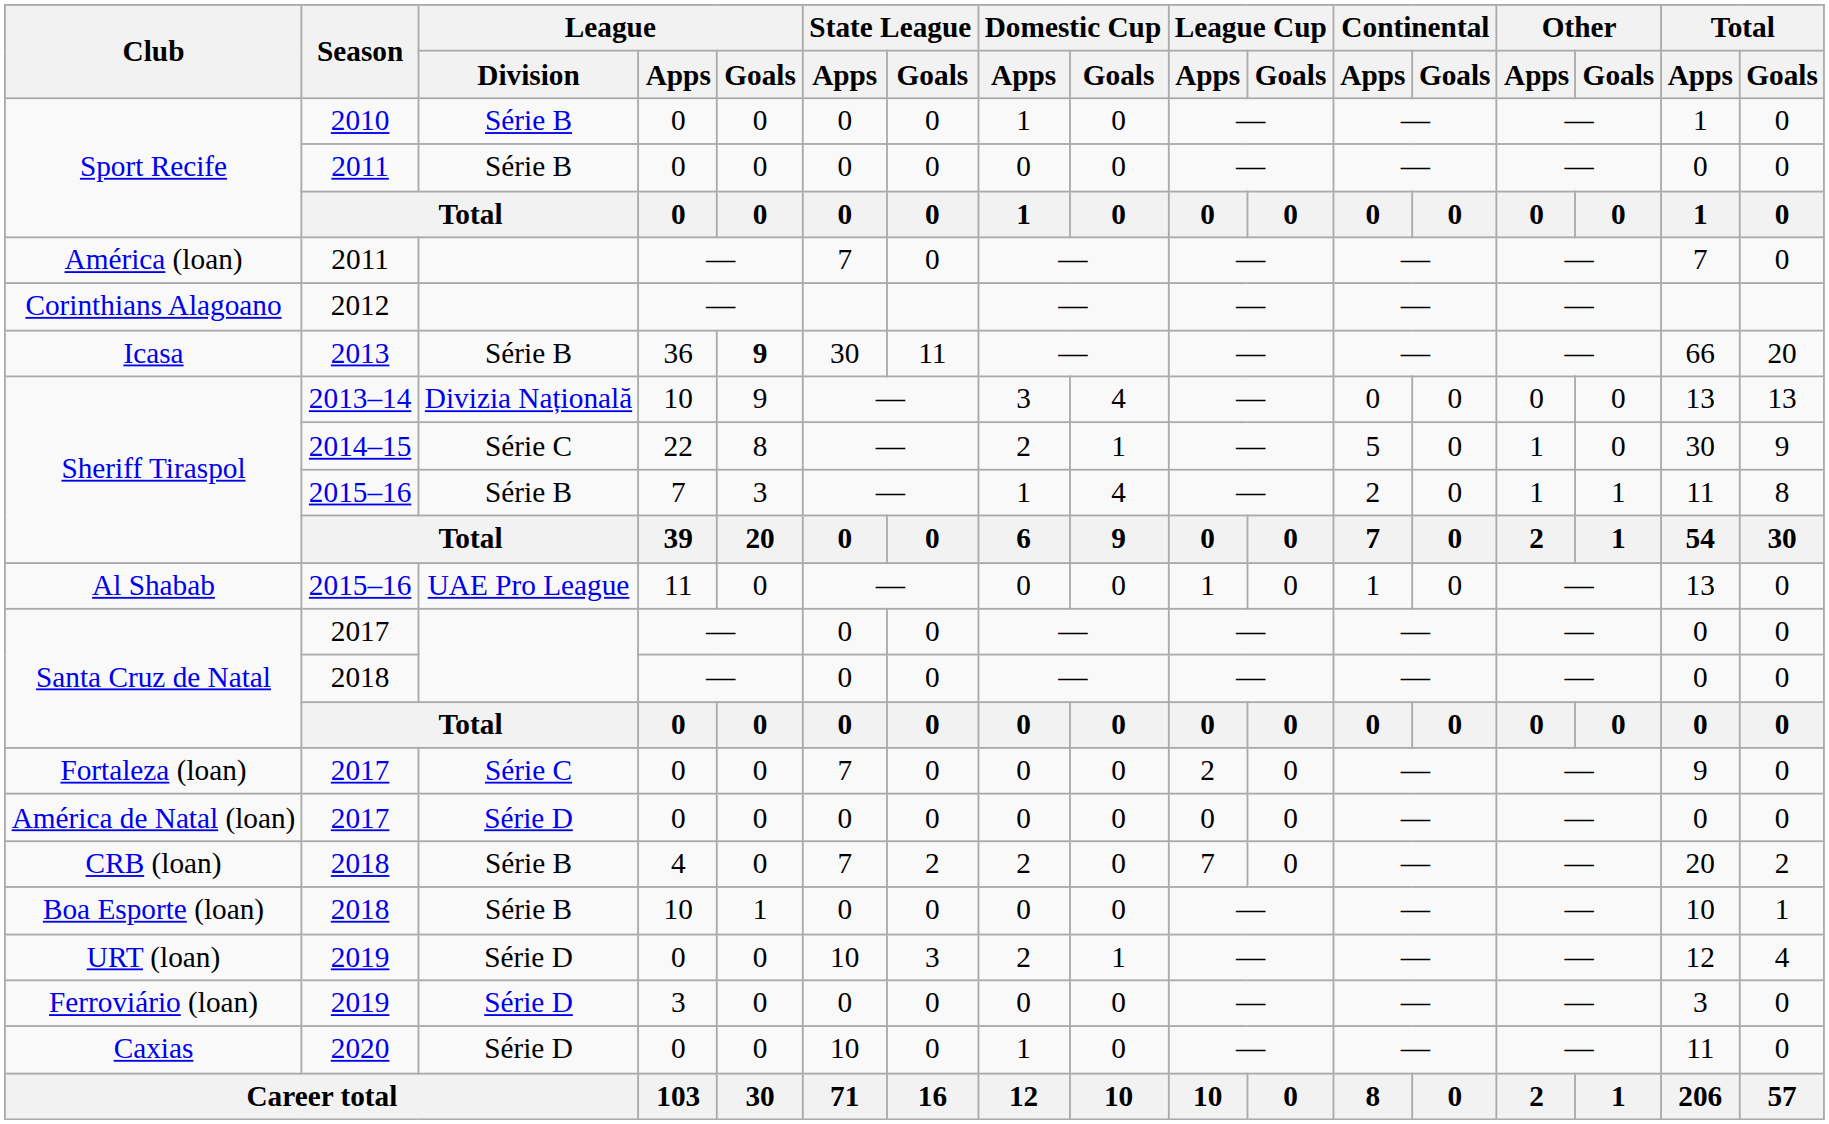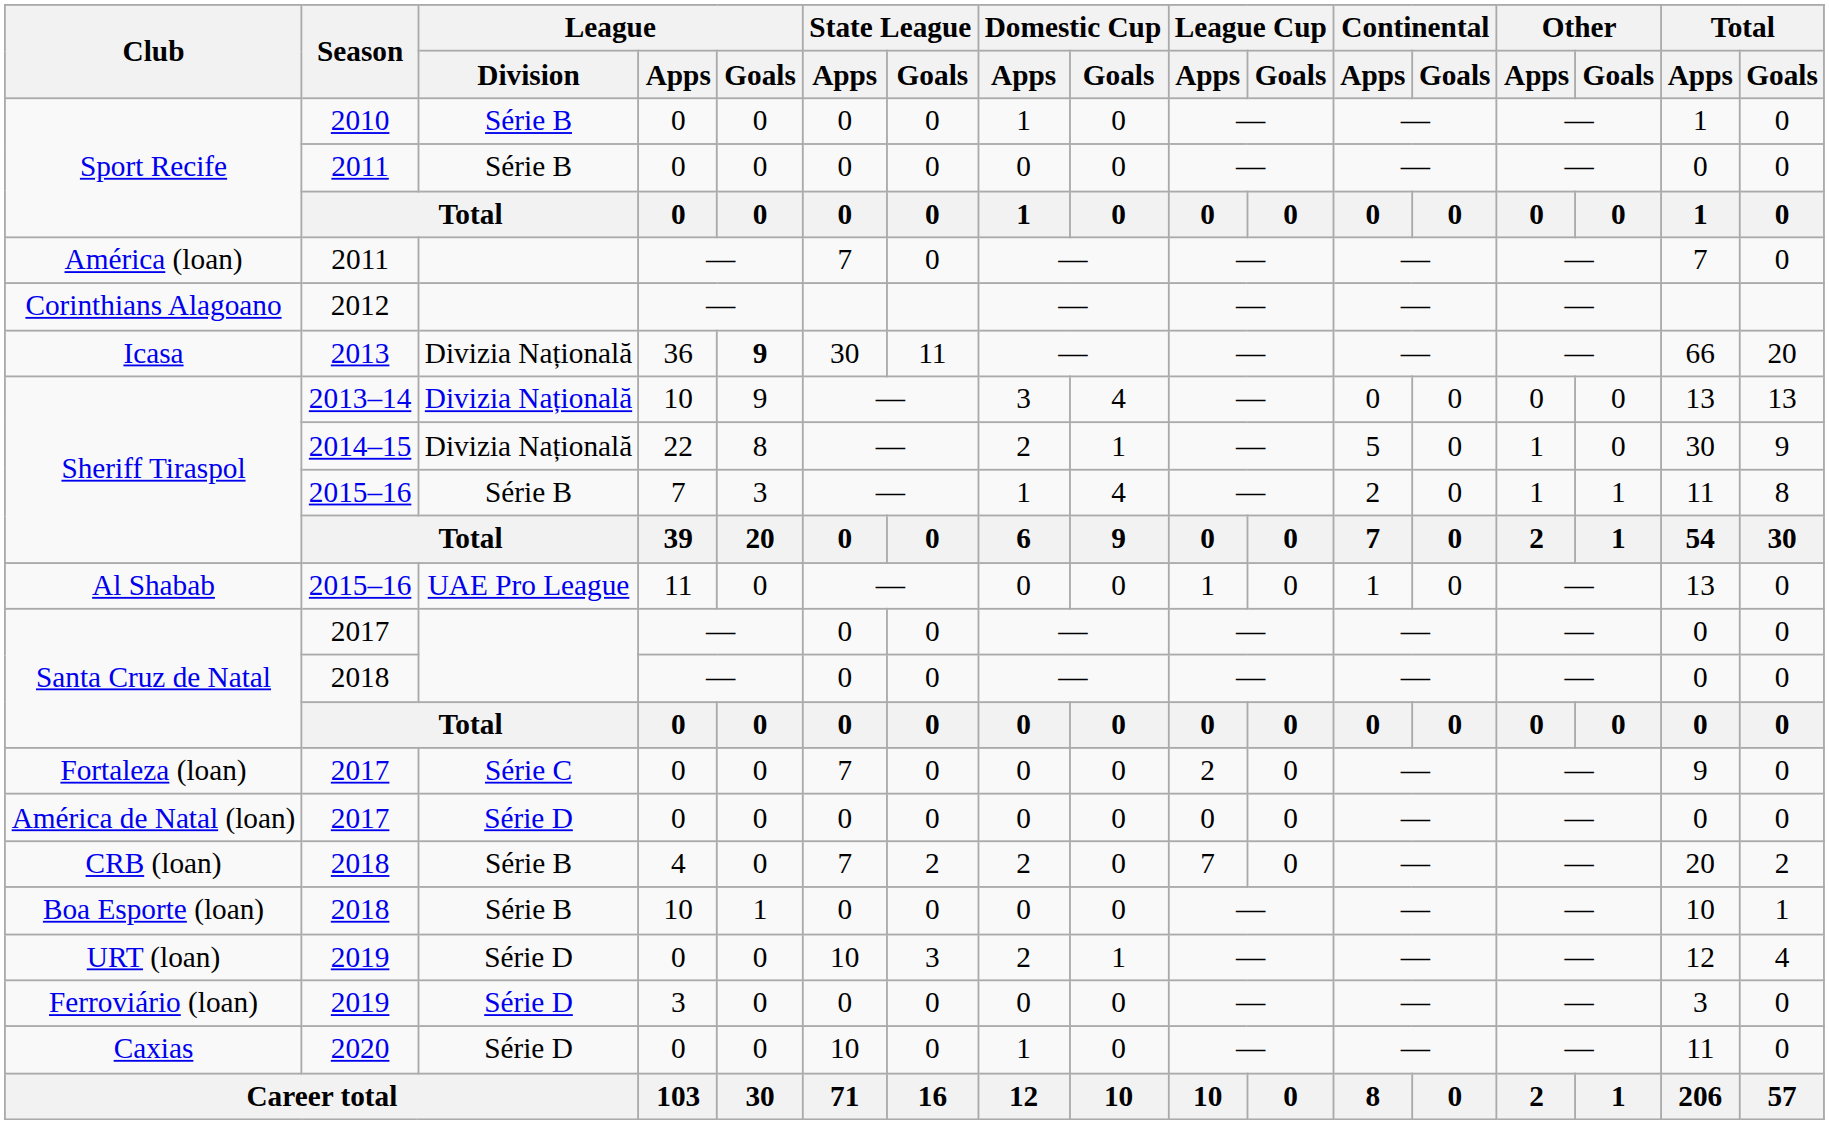 <table class="wikitable" style="text-align: center;">
 <tr>
 <th rowspan=2>Club</th>
 <th rowspan=2>Season</th>
 <th colspan=3>League</th>
 <th colspan=2>State League</th>
 <th colspan=2>Domestic Cup</th>
 <th colspan=2>League Cup</th>
 <th colspan=2>Continental</th>
 <th colspan=2>Other</th>
 <th colspan=2>Total</th>
 </tr>
 <tr>
 <th>Division</th>
 <th>Apps</th>
 <th>Goals</th>
 <th>Apps</th>
 <th>Goals</th>
 <th>Apps</th>
 <th>Goals</th>
 <th>Apps</th>
 <th>Goals</th>
 <th>Apps</th>
 <th>Goals</th>
 <th>Apps</th>
 <th>Goals</th>
 <th>Apps</th>
 <th>Goals</th>
 </tr>
 <tr>
 <td rowspan=3><a href='#'>Sport Recife</a></td>
 <td><a href='#'>2010</a></td>
 <td><a href='#'>Série B</a></td>
 <td>0</td>
 <td>0</td>
 <td>0</td>
 <td>0</td>
 <td>1</td>
 <td>0</td>
 <td colspan=2>—</td>
 <td colspan=2>—</td>
 <td colspan=2>—</td>
 <td>1</td>
 <td>0</td>
 </tr>
 <tr>
 <td><a href='#'>2011</a></td>
 <td>Série B</td>
 <td>0</td>
 <td>0</td>
 <td>0</td>
 <td>0</td>
 <td>0</td>
 <td>0</td>
 <td colspan=2>—</td>
 <td colspan=2>—</td>
 <td colspan=2>—</td>
 <td>0</td>
 <td>0</td>
 </tr>
 <tr>
 <th colspan=2>Total</th>
 <th>0</th>
 <th>0</th>
 <th>0</th>
 <th>0</th>
 <th>1</th>
 <th>0</th>
 <th>0</th>
 <th>0</th>
 <th>0</th>
 <th>0</th>
 <th>0</th>
 <th>0</th>
 <th>1</th>
 <th>0</th>
 </tr>
 <tr>
 <td><a href='#'>América</a> (loan)</td>
 <td>2011</td>
 <td></td>
 <td colspan=2>—</td>
 <td>7</td>
 <td>0</td>
 <td colspan=2>—</td>
 <td colspan=2>—</td>
 <td colspan=2>—</td>
 <td colspan=2>—</td>
 <td>7</td>
 <td>0</td>
 </tr>
 <tr>
 <td><a href='#'>Corinthians Alagoano</a></td>
 <td>2012</td>
 <td></td>
 <td colspan=2>—</td>
 <td></td>
 <td></td>
 <td colspan=2>—</td>
 <td colspan=2>—</td>
 <td colspan=2>—</td>
 <td colspan=2>—</td>
 <td></td>
 <td></td>
 </tr>
 <tr>
 <td><a href='#'>Icasa</a></td>
 <td><a href='#'>2013</a></td>
-<td>Série B</td>
+<td>Divizia Națională</td>
 <td>36</td>
 <td><strong>9</strong></td>
 <td>30</td>
 <td>11</td>
 <td colspan=2>—</td>
 <td colspan=2>—</td>
 <td colspan=2>—</td>
 <td colspan=2>—</td>
 <td>66</td>
 <td>20</td>
 </tr>
 <tr>
 <td rowspan=4><a href='#'>Sheriff Tiraspol</a></td>
 <td><a href='#'>2013–14</a></td>
 <td><a href='#'>Divizia Națională</a></td>
 <td>10</td>
 <td>9</td>
 <td colspan=2>—</td>
 <td>3</td>
 <td>4</td>
 <td colspan=2>—</td>
 <td>0</td>
 <td>0</td>
 <td>0</td>
 <td>0</td>
 <td>13</td>
 <td>13</td>
 </tr>
 <tr>
 <td><a href='#'>2014–15</a></td>
-<td>Série C</td>
+<td>Divizia Națională</td>
 <td>22</td>
 <td>8</td>
 <td colspan=2>—</td>
 <td>2</td>
 <td>1</td>
 <td colspan=2>—</td>
 <td>5</td>
 <td>0</td>
 <td>1</td>
 <td>0</td>
 <td>30</td>
 <td>9</td>
 </tr>
 <tr>
 <td><a href='#'>2015–16</a></td>
 <td>Série B</td>
 <td>7</td>
 <td>3</td>
 <td colspan=2>—</td>
 <td>1</td>
 <td>4</td>
 <td colspan=2>—</td>
 <td>2</td>
 <td>0</td>
 <td>1</td>
 <td>1</td>
 <td>11</td>
 <td>8</td>
 </tr>
 <tr>
 <th colspan=2>Total</th>
 <th>39</th>
 <th>20</th>
 <th>0</th>
 <th>0</th>
 <th>6</th>
 <th>9</th>
 <th>0</th>
 <th>0</th>
 <th>7</th>
 <th>0</th>
 <th>2</th>
 <th>1</th>
 <th>54</th>
 <th>30</th>
 </tr>
 <tr>
 <td><a href='#'>Al Shabab</a></td>
 <td><a href='#'>2015–16</a></td>
 <td><a href='#'>UAE Pro League</a></td>
 <td>11</td>
 <td>0</td>
 <td colspan=2>—</td>
 <td>0</td>
 <td>0</td>
 <td>1</td>
 <td>0</td>
 <td>1</td>
 <td>0</td>
 <td colspan=2>—</td>
 <td>13</td>
 <td>0</td>
 </tr>
 <tr>
 <td rowspan=3><a href='#'>Santa Cruz de Natal</a></td>
 <td>2017</td>
 <td rowspan=2></td>
 <td colspan=2>—</td>
 <td>0</td>
 <td>0</td>
 <td colspan=2>—</td>
 <td colspan=2>—</td>
 <td colspan=2>—</td>
 <td colspan=2>—</td>
 <td>0</td>
 <td>0</td>
 </tr>
 <tr>
 <td>2018</td>
 <td colspan=2>—</td>
 <td>0</td>
 <td>0</td>
 <td colspan=2>—</td>
 <td colspan=2>—</td>
 <td colspan=2>—</td>
 <td colspan=2>—</td>
 <td>0</td>
 <td>0</td>
 </tr>
 <tr>
 <th colspan=2>Total</th>
 <th>0</th>
 <th>0</th>
 <th>0</th>
 <th>0</th>
 <th>0</th>
 <th>0</th>
 <th>0</th>
 <th>0</th>
 <th>0</th>
 <th>0</th>
 <th>0</th>
 <th>0</th>
 <th>0</th>
 <th>0</th>
 </tr>
 <tr>
 <td><a href='#'>Fortaleza</a> (loan)</td>
 <td><a href='#'>2017</a></td>
 <td><a href='#'>Série C</a></td>
 <td>0</td>
 <td>0</td>
 <td>7</td>
 <td>0</td>
 <td>0</td>
 <td>0</td>
 <td>2</td>
 <td>0</td>
 <td colspan=2>—</td>
 <td colspan=2>—</td>
 <td>9</td>
 <td>0</td>
 </tr>
 <tr>
 <td><a href='#'>América de Natal</a> (loan)</td>
 <td><a href='#'>2017</a></td>
 <td><a href='#'>Série D</a></td>
 <td>0</td>
 <td>0</td>
 <td>0</td>
 <td>0</td>
 <td>0</td>
 <td>0</td>
 <td>0</td>
 <td>0</td>
 <td colspan=2>—</td>
 <td colspan=2>—</td>
 <td>0</td>
 <td>0</td>
 </tr>
 <tr>
 <td><a href='#'>CRB</a> (loan)</td>
 <td><a href='#'>2018</a></td>
 <td>Série B</td>
 <td>4</td>
 <td>0</td>
 <td>7</td>
 <td>2</td>
 <td>2</td>
 <td>0</td>
 <td>7</td>
 <td>0</td>
 <td colspan=2>—</td>
 <td colspan=2>—</td>
 <td>20</td>
 <td>2</td>
 </tr>
 <tr>
 <td><a href='#'>Boa Esporte</a> (loan)</td>
 <td><a href='#'>2018</a></td>
 <td>Série B</td>
 <td>10</td>
 <td>1</td>
 <td>0</td>
 <td>0</td>
 <td>0</td>
 <td>0</td>
 <td colspan=2>—</td>
 <td colspan=2>—</td>
 <td colspan=2>—</td>
 <td>10</td>
 <td>1</td>
 </tr>
 <tr>
 <td><a href='#'>URT</a> (loan)</td>
 <td><a href='#'>2019</a></td>
 <td>Série D</td>
 <td>0</td>
 <td>0</td>
 <td>10</td>
 <td>3</td>
 <td>2</td>
 <td>1</td>
 <td colspan=2>—</td>
 <td colspan=2>—</td>
 <td colspan=2>—</td>
 <td>12</td>
 <td>4</td>
 </tr>
 <tr>
 <td><a href='#'>Ferroviário</a> (loan)</td>
 <td><a href='#'>2019</a></td>
 <td><a href='#'>Série D</a></td>
 <td>3</td>
 <td>0</td>
 <td>0</td>
 <td>0</td>
 <td>0</td>
 <td>0</td>
 <td colspan=2>—</td>
 <td colspan=2>—</td>
 <td colspan=2>—</td>
 <td>3</td>
 <td>0</td>
 </tr>
 <tr>
 <td><a href='#'>Caxias</a></td>
 <td><a href='#'>2020</a></td>
 <td>Série D</td>
 <td>0</td>
 <td>0</td>
 <td>10</td>
 <td>0</td>
 <td>1</td>
 <td>0</td>
 <td colspan=2>—</td>
 <td colspan=2>—</td>
 <td colspan=2>—</td>
 <td>11</td>
 <td>0</td>
 </tr>
 <tr>
 <th colspan=3>Career total</th>
 <th>103</th>
 <th>30</th>
 <th>71</th>
 <th>16</th>
 <th>12</th>
 <th>10</th>
 <th>10</th>
 <th>0</th>
 <th>8</th>
 <th>0</th>
 <th>2</th>
 <th>1</th>
 <th>206</th>
 <th>57</th>
 </tr>
 </table>
